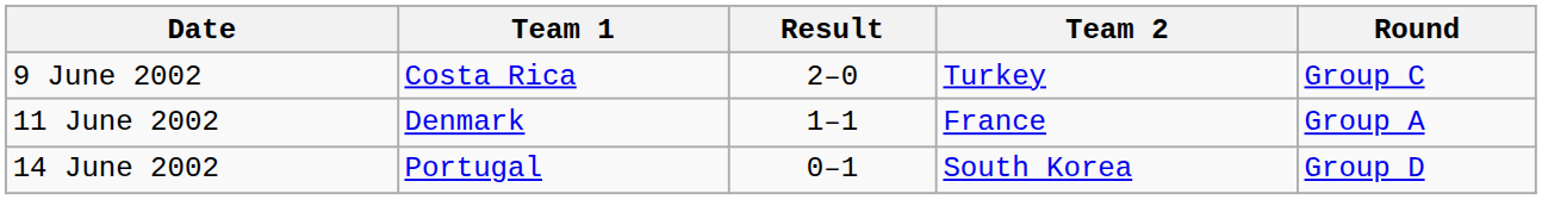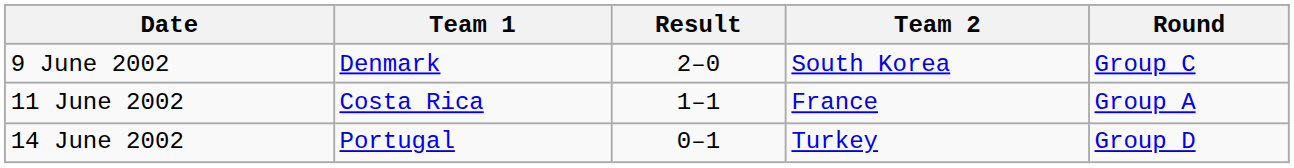 <table class="wikitable" style="text-align: left;" width="55%">
 <tr>
 <th>Date</th>
 <th>Team 1</th>
 <th>Result</th>
 <th>Team 2</th>
 <th>Round</th>
 </tr>
 <tr>
 <td>9 June 2002</td>
-<td> <a href='#'>Costa Rica</a></td>
+<td> <a href='#'>Denmark</a></td>
 <td style="text-align:center;">2–0</td>
-<td> <a href='#'>Turkey</a></td>
+<td> <a href='#'>South Korea</a></td>
 <td><a href='#'>Group C</a></td>
 </tr>
 <tr>
 <td>11 June 2002</td>
-<td> <a href='#'>Denmark</a></td>
+<td> <a href='#'>Costa Rica</a></td>
 <td style="text-align:center;">1–1</td>
 <td> <a href='#'>France</a></td>
 <td><a href='#'>Group A</a></td>
 </tr>
 <tr>
 <td>14 June 2002</td>
 <td> <a href='#'>Portugal</a></td>
 <td style="text-align:center;">0–1</td>
-<td> <a href='#'>South Korea</a></td>
+<td> <a href='#'>Turkey</a></td>
 <td><a href='#'>Group D</a></td>
 </tr>
 </table>
